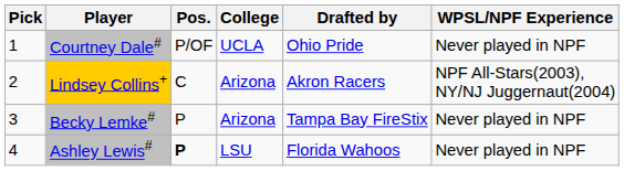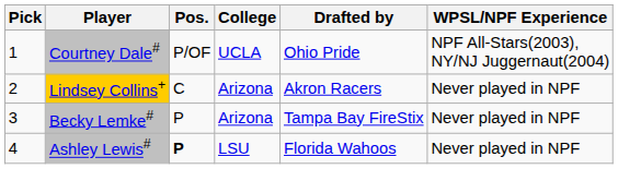 <table class="wikitable">
 <tr>
 <th>Pick</th>
 <th>Player</th>
 <th>Pos.</th>
 <th>College</th>
 <th>Drafted by</th>
 <th>WPSL/NPF Experience</th>
 </tr>
 <tr>
 <td>1</td>
 <td style="background:#C0C0C0;"><a href='#'>Courtney Dale</a><sup>#</sup></td>
 <td>P/OF</td>
 <td><a href='#'>UCLA</a></td>
 <td><a href='#'>Ohio Pride</a></td>
-<td>Never played in NPF</td>
+<td>NPF All-Stars(2003),<br> NY/NJ Juggernaut(2004)</td>
 </tr>
 <tr>
 <td>2</td>
 <td style="background:#FFCC00;"><a href='#'>Lindsey Collins</a><sup>+</sup></td>
 <td>C</td>
 <td><a href='#'>Arizona</a></td>
 <td><a href='#'>Akron Racers</a></td>
-<td>NPF All-Stars(2003),<br> NY/NJ Juggernaut(2004)</td>
+<td>Never played in NPF</td>
 </tr>
 <tr>
 <td>3</td>
 <td style="background:#C0C0C0;"><a href='#'>Becky Lemke</a><sup>#</sup></td>
 <td>P</td>
 <td><a href='#'>Arizona</a></td>
 <td><a href='#'>Tampa Bay FireStix</a></td>
 <td>Never played in NPF</td>
 </tr>
 <tr>
 <td>4</td>
 <td style="background:#C0C0C0;"><a href='#'>Ashley Lewis</a><sup>#</sup></td>
 <td><strong>P</strong></td>
 <td><a href='#'>LSU</a></td>
 <td><a href='#'>Florida Wahoos</a></td>
 <td>Never played in NPF</td>
 </tr>
 </table>
